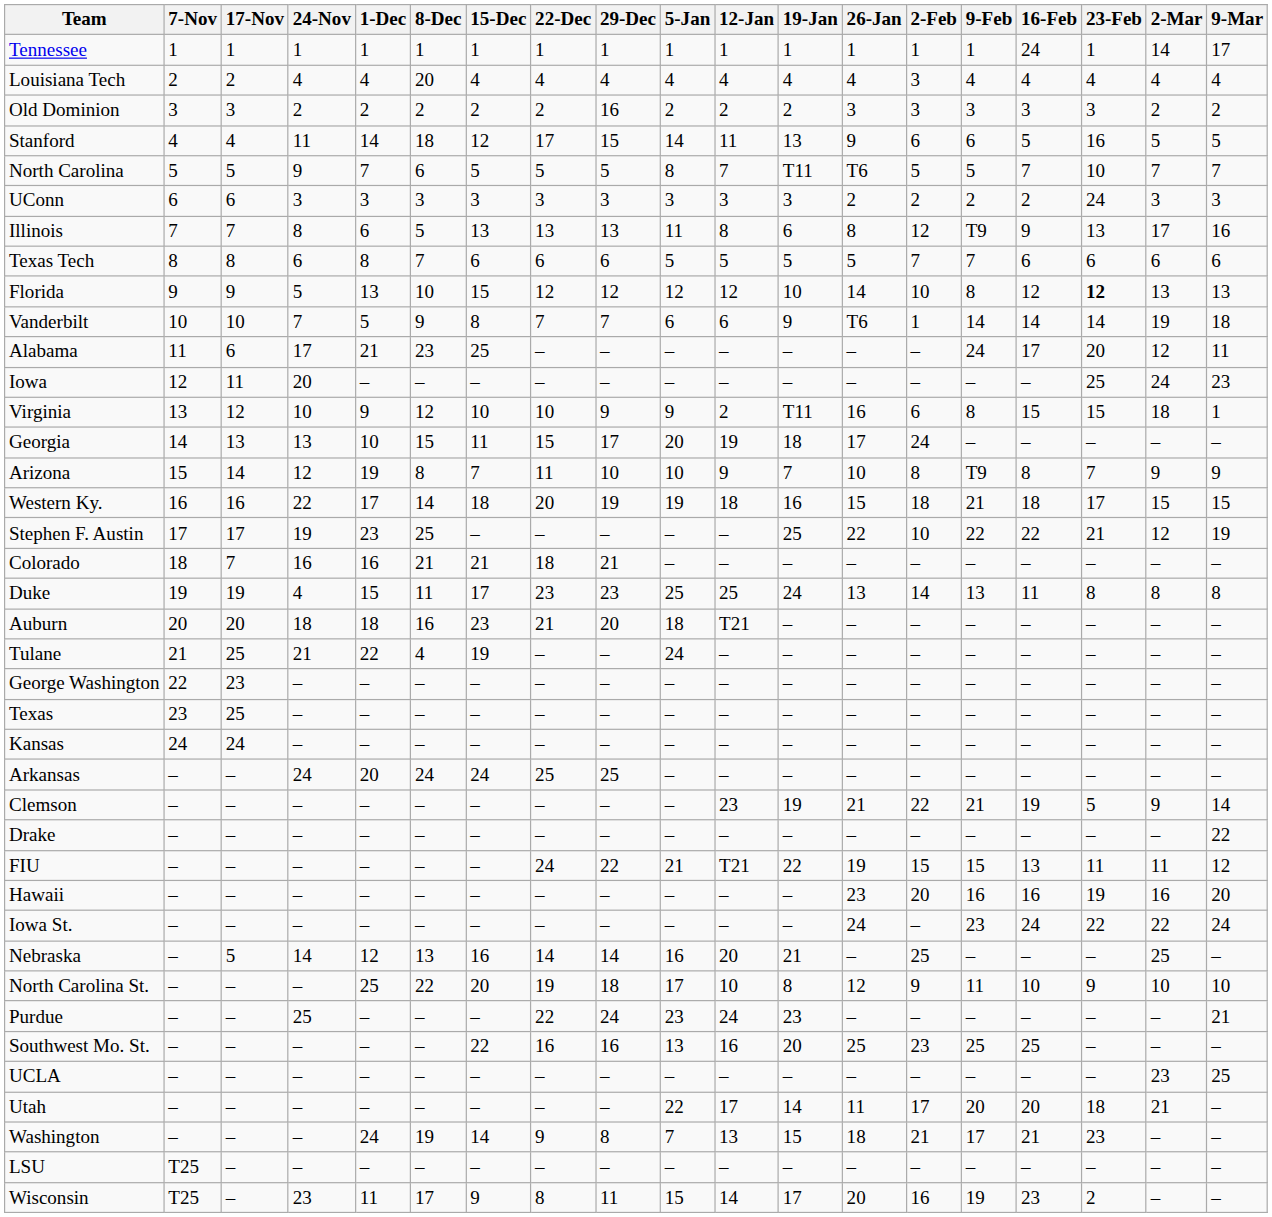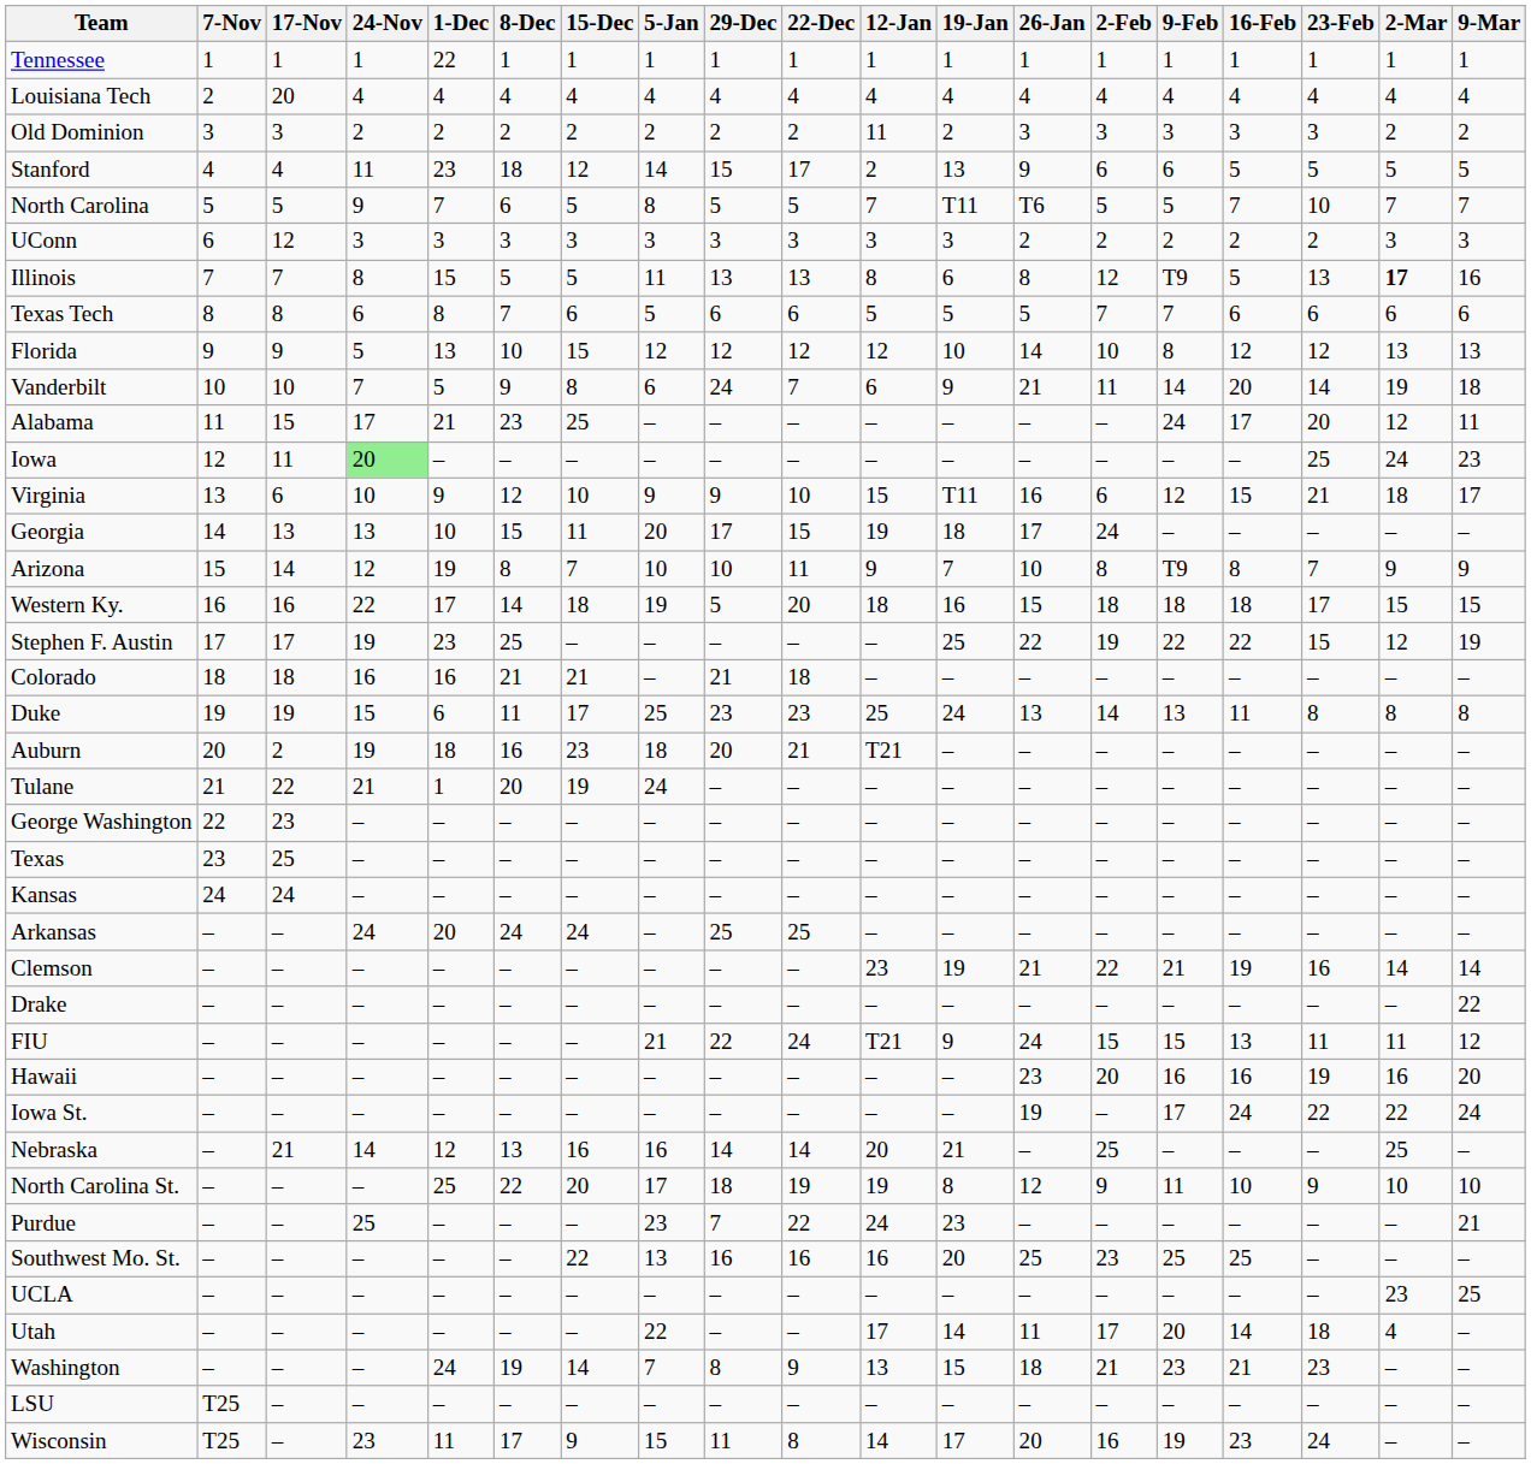 <table class="wikitable sortable">
 <tr>
 <th>Team</th>
 <th>7-Nov</th>
 <th>17-Nov</th>
 <th>24-Nov</th>
 <th>1-Dec</th>
 <th>8-Dec</th>
 <th>15-Dec</th>
+<th>5-Jan</th>
+<th>29-Dec</th>
 <th>22-Dec</th>
-<th>29-Dec</th>
-<th>5-Jan</th>
 <th>12-Jan</th>
 <th>19-Jan</th>
 <th>26-Jan</th>
 <th>2-Feb</th>
 <th>9-Feb</th>
 <th>16-Feb</th>
 <th>23-Feb</th>
 <th>2-Mar</th>
 <th>9-Mar</th>
 </tr>
 <tr>
 <td><a href='#'>Tennessee</a></td>
 <td>1</td>
 <td>1</td>
 <td>1</td>
+<td>22</td>
 <td>1</td>
 <td>1</td>
 <td>1</td>
 <td>1</td>
 <td>1</td>
 <td>1</td>
 <td>1</td>
 <td>1</td>
 <td>1</td>
 <td>1</td>
 <td>1</td>
-<td>24</td>
 <td>1</td>
-<td>14</td>
-<td>17</td>
+<td>1</td>
+<td>1</td>
 </tr>
 <tr>
 <td>Louisiana Tech</td>
 <td>2</td>
-<td>2</td>
-<td>4</td>
-<td>4</td>
 <td>20</td>
 <td>4</td>
 <td>4</td>
 <td>4</td>
 <td>4</td>
 <td>4</td>
 <td>4</td>
 <td>4</td>
-<td>3</td>
+<td>4</td>
+<td>4</td>
+<td>4</td>
+<td>4</td>
 <td>4</td>
 <td>4</td>
 <td>4</td>
 <td>4</td>
 <td>4</td>
 </tr>
 <tr>
 <td>Old Dominion</td>
 <td>3</td>
 <td>3</td>
 <td>2</td>
 <td>2</td>
 <td>2</td>
 <td>2</td>
 <td>2</td>
-<td>16</td>
 <td>2</td>
 <td>2</td>
+<td>11</td>
 <td>2</td>
 <td>3</td>
 <td>3</td>
 <td>3</td>
 <td>3</td>
 <td>3</td>
 <td>2</td>
 <td>2</td>
 </tr>
 <tr>
 <td>Stanford</td>
 <td>4</td>
 <td>4</td>
 <td>11</td>
-<td>14</td>
+<td>23</td>
 <td>18</td>
 <td>12</td>
+<td>14</td>
+<td>15</td>
 <td>17</td>
-<td>15</td>
-<td>14</td>
-<td>11</td>
+<td>2</td>
 <td>13</td>
 <td>9</td>
 <td>6</td>
 <td>6</td>
 <td>5</td>
-<td>16</td>
+<td>5</td>
 <td>5</td>
 <td>5</td>
 </tr>
 <tr>
 <td>North Carolina</td>
 <td>5</td>
 <td>5</td>
 <td>9</td>
 <td>7</td>
 <td>6</td>
 <td>5</td>
+<td>8</td>
 <td>5</td>
 <td>5</td>
-<td>8</td>
 <td>7</td>
 <td data-sort-value=11>T11</td>
 <td data-sort-value=6>T6</td>
 <td>5</td>
 <td>5</td>
 <td>7</td>
 <td>10</td>
 <td>7</td>
 <td>7</td>
 </tr>
 <tr>
 <td>UConn</td>
 <td>6</td>
-<td>6</td>
+<td>12</td>
 <td>3</td>
 <td>3</td>
 <td>3</td>
 <td>3</td>
 <td>3</td>
 <td>3</td>
 <td>3</td>
 <td>3</td>
 <td>3</td>
 <td>2</td>
 <td>2</td>
 <td>2</td>
 <td>2</td>
-<td>24</td>
+<td>2</td>
 <td>3</td>
 <td>3</td>
 </tr>
 <tr>
 <td>Illinois</td>
 <td>7</td>
 <td>7</td>
 <td>8</td>
-<td>6</td>
+<td>15</td>
 <td>5</td>
+<td>5</td>
+<td>11</td>
 <td>13</td>
 <td>13</td>
-<td>13</td>
-<td>11</td>
 <td>8</td>
 <td>6</td>
 <td>8</td>
 <td>12</td>
 <td data-sort-value=9>T9</td>
-<td>9</td>
+<td>5</td>
 <td>13</td>
-<td>17</td>
+<td><strong>17</strong></td>
 <td>16</td>
 </tr>
 <tr>
 <td>Texas Tech</td>
 <td>8</td>
 <td>8</td>
 <td>6</td>
 <td>8</td>
 <td>7</td>
 <td>6</td>
+<td>5</td>
 <td>6</td>
 <td>6</td>
-<td>5</td>
 <td>5</td>
 <td>5</td>
 <td>5</td>
 <td>7</td>
 <td>7</td>
 <td>6</td>
 <td>6</td>
 <td>6</td>
 <td>6</td>
 </tr>
 <tr>
 <td>Florida</td>
 <td>9</td>
 <td>9</td>
 <td>5</td>
 <td>13</td>
 <td>10</td>
 <td>15</td>
 <td>12</td>
 <td>12</td>
 <td>12</td>
 <td>12</td>
 <td>10</td>
 <td>14</td>
 <td>10</td>
 <td>8</td>
 <td>12</td>
-<td><strong>12</strong></td>
+<td>12</td>
 <td>13</td>
 <td>13</td>
 </tr>
 <tr>
 <td>Vanderbilt</td>
 <td>10</td>
 <td>10</td>
 <td>7</td>
 <td>5</td>
 <td>9</td>
 <td>8</td>
-<td>7</td>
+<td>6</td>
+<td>24</td>
 <td>7</td>
 <td>6</td>
-<td>6</td>
 <td>9</td>
-<td data-sort-value=6>T6</td>
-<td>1</td>
+<td>21</td>
+<td>11</td>
 <td>14</td>
-<td>14</td>
+<td>20</td>
 <td>14</td>
 <td>19</td>
 <td>18</td>
 </tr>
 <tr>
 <td>Alabama</td>
 <td>11</td>
-<td>6</td>
+<td>15</td>
 <td>17</td>
 <td>21</td>
 <td>23</td>
 <td>25</td>
 <td data-sort-value=99>–</td>
 <td data-sort-value=99>–</td>
 <td data-sort-value=99>–</td>
 <td data-sort-value=99>–</td>
 <td data-sort-value=99>–</td>
 <td data-sort-value=99>–</td>
 <td data-sort-value=99>–</td>
 <td>24</td>
 <td>17</td>
 <td>20</td>
 <td>12</td>
 <td>11</td>
 </tr>
 <tr>
 <td>Iowa</td>
 <td>12</td>
 <td>11</td>
-<td>20</td>
+<td style="background: lightgreen;">20</td>
 <td data-sort-value=99>–</td>
 <td data-sort-value=99>–</td>
 <td data-sort-value=99>–</td>
 <td data-sort-value=99>–</td>
 <td data-sort-value=99>–</td>
 <td data-sort-value=99>–</td>
 <td data-sort-value=99>–</td>
 <td data-sort-value=99>–</td>
 <td data-sort-value=99>–</td>
 <td data-sort-value=99>–</td>
 <td data-sort-value=99>–</td>
 <td data-sort-value=99>–</td>
 <td>25</td>
 <td>24</td>
 <td>23</td>
 </tr>
 <tr>
 <td>Virginia</td>
 <td>13</td>
-<td>12</td>
+<td>6</td>
 <td>10</td>
 <td>9</td>
 <td>12</td>
 <td>10</td>
-<td>10</td>
 <td>9</td>
 <td>9</td>
-<td>2</td>
+<td>10</td>
+<td>15</td>
 <td data-sort-value=11>T11</td>
 <td>16</td>
 <td>6</td>
-<td>8</td>
+<td>12</td>
 <td>15</td>
-<td>15</td>
+<td>21</td>
 <td>18</td>
-<td>1</td>
+<td>17</td>
 </tr>
 <tr>
 <td>Georgia</td>
 <td>14</td>
 <td>13</td>
 <td>13</td>
 <td>10</td>
 <td>15</td>
 <td>11</td>
+<td>20</td>
+<td>17</td>
 <td>15</td>
-<td>17</td>
-<td>20</td>
 <td>19</td>
 <td>18</td>
 <td>17</td>
 <td>24</td>
 <td data-sort-value=99>–</td>
 <td data-sort-value=99>–</td>
 <td data-sort-value=99>–</td>
 <td data-sort-value=99>–</td>
 <td data-sort-value=99>–</td>
 </tr>
 <tr>
 <td>Arizona</td>
 <td>15</td>
 <td>14</td>
 <td>12</td>
 <td>19</td>
 <td>8</td>
 <td>7</td>
-<td>11</td>
 <td>10</td>
 <td>10</td>
+<td>11</td>
 <td>9</td>
 <td>7</td>
 <td>10</td>
 <td>8</td>
 <td data-sort-value=9>T9</td>
 <td>8</td>
 <td>7</td>
 <td>9</td>
 <td>9</td>
 </tr>
 <tr>
 <td>Western Ky.</td>
 <td>16</td>
 <td>16</td>
 <td>22</td>
 <td>17</td>
 <td>14</td>
 <td>18</td>
+<td>19</td>
+<td>5</td>
 <td>20</td>
-<td>19</td>
-<td>19</td>
 <td>18</td>
 <td>16</td>
 <td>15</td>
 <td>18</td>
-<td>21</td>
+<td>18</td>
 <td>18</td>
 <td>17</td>
 <td>15</td>
 <td>15</td>
 </tr>
 <tr>
 <td>Stephen F. Austin</td>
 <td>17</td>
 <td>17</td>
 <td>19</td>
 <td>23</td>
 <td>25</td>
 <td data-sort-value=99>–</td>
 <td data-sort-value=99>–</td>
 <td data-sort-value=99>–</td>
 <td data-sort-value=99>–</td>
 <td data-sort-value=99>–</td>
 <td>25</td>
 <td>22</td>
-<td>10</td>
+<td>19</td>
 <td>22</td>
 <td>22</td>
-<td>21</td>
+<td>15</td>
 <td>12</td>
 <td>19</td>
 </tr>
 <tr>
 <td>Colorado</td>
 <td>18</td>
-<td>7</td>
+<td>18</td>
 <td>16</td>
 <td>16</td>
 <td>21</td>
 <td>21</td>
+<td data-sort-value=99>–</td>
+<td>21</td>
 <td>18</td>
-<td>21</td>
-<td data-sort-value=99>–</td>
 <td data-sort-value=99>–</td>
 <td data-sort-value=99>–</td>
 <td data-sort-value=99>–</td>
 <td data-sort-value=99>–</td>
 <td data-sort-value=99>–</td>
 <td data-sort-value=99>–</td>
 <td data-sort-value=99>–</td>
 <td data-sort-value=99>–</td>
 <td data-sort-value=99>–</td>
 </tr>
 <tr>
 <td>Duke</td>
 <td>19</td>
 <td>19</td>
-<td>4</td>
 <td>15</td>
+<td>6</td>
 <td>11</td>
 <td>17</td>
+<td>25</td>
 <td>23</td>
 <td>23</td>
-<td>25</td>
 <td>25</td>
 <td>24</td>
 <td>13</td>
 <td>14</td>
 <td>13</td>
 <td>11</td>
 <td>8</td>
 <td>8</td>
 <td>8</td>
 </tr>
 <tr>
 <td>Auburn</td>
 <td>20</td>
-<td>20</td>
-<td>18</td>
+<td>2</td>
+<td>19</td>
 <td>18</td>
 <td>16</td>
 <td>23</td>
+<td>18</td>
+<td>20</td>
 <td>21</td>
-<td>20</td>
-<td>18</td>
 <td data-sort-value=21>T21</td>
 <td data-sort-value=99>–</td>
 <td data-sort-value=99>–</td>
 <td data-sort-value=99>–</td>
 <td data-sort-value=99>–</td>
 <td data-sort-value=99>–</td>
 <td data-sort-value=99>–</td>
 <td data-sort-value=99>–</td>
 <td data-sort-value=99>–</td>
 </tr>
 <tr>
 <td>Tulane</td>
 <td>21</td>
-<td>25</td>
+<td>22</td>
 <td>21</td>
-<td>22</td>
-<td>4</td>
+<td>1</td>
+<td>20</td>
 <td>19</td>
+<td>24</td>
 <td data-sort-value=99>–</td>
 <td data-sort-value=99>–</td>
-<td>24</td>
 <td data-sort-value=99>–</td>
 <td data-sort-value=99>–</td>
 <td data-sort-value=99>–</td>
 <td data-sort-value=99>–</td>
 <td data-sort-value=99>–</td>
 <td data-sort-value=99>–</td>
 <td data-sort-value=99>–</td>
 <td data-sort-value=99>–</td>
 <td data-sort-value=99>–</td>
 </tr>
 <tr>
 <td>George Washington</td>
 <td>22</td>
 <td>23</td>
 <td data-sort-value=99>–</td>
 <td data-sort-value=99>–</td>
 <td data-sort-value=99>–</td>
 <td data-sort-value=99>–</td>
 <td data-sort-value=99>–</td>
 <td data-sort-value=99>–</td>
 <td data-sort-value=99>–</td>
 <td data-sort-value=99>–</td>
 <td data-sort-value=99>–</td>
 <td data-sort-value=99>–</td>
 <td data-sort-value=99>–</td>
 <td data-sort-value=99>–</td>
 <td data-sort-value=99>–</td>
 <td data-sort-value=99>–</td>
 <td data-sort-value=99>–</td>
 <td data-sort-value=99>–</td>
 </tr>
 <tr>
 <td>Texas</td>
 <td>23</td>
 <td>25</td>
 <td data-sort-value=99>–</td>
 <td data-sort-value=99>–</td>
 <td data-sort-value=99>–</td>
 <td data-sort-value=99>–</td>
 <td data-sort-value=99>–</td>
 <td data-sort-value=99>–</td>
 <td data-sort-value=99>–</td>
 <td data-sort-value=99>–</td>
 <td data-sort-value=99>–</td>
 <td data-sort-value=99>–</td>
 <td data-sort-value=99>–</td>
 <td data-sort-value=99>–</td>
 <td data-sort-value=99>–</td>
 <td data-sort-value=99>–</td>
 <td data-sort-value=99>–</td>
 <td data-sort-value=99>–</td>
 </tr>
 <tr>
 <td>Kansas</td>
 <td>24</td>
 <td>24</td>
 <td data-sort-value=99>–</td>
 <td data-sort-value=99>–</td>
 <td data-sort-value=99>–</td>
 <td data-sort-value=99>–</td>
 <td data-sort-value=99>–</td>
 <td data-sort-value=99>–</td>
 <td data-sort-value=99>–</td>
 <td data-sort-value=99>–</td>
 <td data-sort-value=99>–</td>
 <td data-sort-value=99>–</td>
 <td data-sort-value=99>–</td>
 <td data-sort-value=99>–</td>
 <td data-sort-value=99>–</td>
 <td data-sort-value=99>–</td>
 <td data-sort-value=99>–</td>
 <td data-sort-value=99>–</td>
 </tr>
 <tr>
 <td>Arkansas</td>
 <td data-sort-value=99>–</td>
 <td data-sort-value=99>–</td>
 <td>24</td>
 <td>20</td>
 <td>24</td>
 <td>24</td>
+<td data-sort-value=99>–</td>
 <td>25</td>
 <td>25</td>
-<td data-sort-value=99>–</td>
 <td data-sort-value=99>–</td>
 <td data-sort-value=99>–</td>
 <td data-sort-value=99>–</td>
 <td data-sort-value=99>–</td>
 <td data-sort-value=99>–</td>
 <td data-sort-value=99>–</td>
 <td data-sort-value=99>–</td>
 <td data-sort-value=99>–</td>
 <td data-sort-value=99>–</td>
 </tr>
 <tr>
 <td>Clemson</td>
 <td data-sort-value=99>–</td>
 <td data-sort-value=99>–</td>
 <td data-sort-value=99>–</td>
 <td data-sort-value=99>–</td>
 <td data-sort-value=99>–</td>
 <td data-sort-value=99>–</td>
 <td data-sort-value=99>–</td>
 <td data-sort-value=99>–</td>
 <td data-sort-value=99>–</td>
 <td>23</td>
 <td>19</td>
 <td>21</td>
 <td>22</td>
 <td>21</td>
 <td>19</td>
-<td>5</td>
-<td>9</td>
+<td>16</td>
+<td>14</td>
 <td>14</td>
 </tr>
 <tr>
 <td>Drake</td>
 <td data-sort-value=99>–</td>
 <td data-sort-value=99>–</td>
 <td data-sort-value=99>–</td>
 <td data-sort-value=99>–</td>
 <td data-sort-value=99>–</td>
 <td data-sort-value=99>–</td>
 <td data-sort-value=99>–</td>
 <td data-sort-value=99>–</td>
 <td data-sort-value=99>–</td>
 <td data-sort-value=99>–</td>
 <td data-sort-value=99>–</td>
 <td data-sort-value=99>–</td>
 <td data-sort-value=99>–</td>
 <td data-sort-value=99>–</td>
 <td data-sort-value=99>–</td>
 <td data-sort-value=99>–</td>
 <td data-sort-value=99>–</td>
 <td>22</td>
 </tr>
 <tr>
 <td>FIU</td>
 <td data-sort-value=99>–</td>
 <td data-sort-value=99>–</td>
 <td data-sort-value=99>–</td>
 <td data-sort-value=99>–</td>
 <td data-sort-value=99>–</td>
 <td data-sort-value=99>–</td>
+<td>21</td>
+<td>22</td>
 <td>24</td>
-<td>22</td>
-<td>21</td>
 <td data-sort-value=21>T21</td>
-<td>22</td>
-<td>19</td>
+<td>9</td>
+<td>24</td>
 <td>15</td>
 <td>15</td>
 <td>13</td>
 <td>11</td>
 <td>11</td>
 <td>12</td>
 </tr>
 <tr>
 <td>Hawaii</td>
 <td data-sort-value=99>–</td>
 <td data-sort-value=99>–</td>
 <td data-sort-value=99>–</td>
 <td data-sort-value=99>–</td>
 <td data-sort-value=99>–</td>
 <td data-sort-value=99>–</td>
 <td data-sort-value=99>–</td>
 <td data-sort-value=99>–</td>
 <td data-sort-value=99>–</td>
 <td data-sort-value=99>–</td>
 <td data-sort-value=99>–</td>
 <td>23</td>
 <td>20</td>
 <td>16</td>
 <td>16</td>
 <td>19</td>
 <td>16</td>
 <td>20</td>
 </tr>
 <tr>
 <td>Iowa St.</td>
 <td data-sort-value=99>–</td>
 <td data-sort-value=99>–</td>
 <td data-sort-value=99>–</td>
 <td data-sort-value=99>–</td>
 <td data-sort-value=99>–</td>
 <td data-sort-value=99>–</td>
 <td data-sort-value=99>–</td>
 <td data-sort-value=99>–</td>
 <td data-sort-value=99>–</td>
 <td data-sort-value=99>–</td>
 <td data-sort-value=99>–</td>
-<td>24</td>
+<td>19</td>
 <td data-sort-value=99>–</td>
-<td>23</td>
+<td>17</td>
 <td>24</td>
 <td>22</td>
 <td>22</td>
 <td>24</td>
 </tr>
 <tr>
 <td>Nebraska</td>
 <td data-sort-value=99>–</td>
-<td>5</td>
+<td>21</td>
 <td>14</td>
 <td>12</td>
 <td>13</td>
 <td>16</td>
+<td>16</td>
 <td>14</td>
 <td>14</td>
-<td>16</td>
 <td>20</td>
 <td>21</td>
 <td data-sort-value=99>–</td>
 <td>25</td>
 <td data-sort-value=99>–</td>
 <td data-sort-value=99>–</td>
 <td data-sort-value=99>–</td>
 <td>25</td>
 <td data-sort-value=99>–</td>
 </tr>
 <tr>
 <td>North Carolina St.</td>
 <td data-sort-value=99>–</td>
 <td data-sort-value=99>–</td>
 <td data-sort-value=99>–</td>
 <td>25</td>
 <td>22</td>
 <td>20</td>
+<td>17</td>
+<td>18</td>
 <td>19</td>
-<td>18</td>
-<td>17</td>
-<td>10</td>
+<td>19</td>
 <td>8</td>
 <td>12</td>
 <td>9</td>
 <td>11</td>
 <td>10</td>
 <td>9</td>
 <td>10</td>
 <td>10</td>
 </tr>
 <tr>
 <td>Purdue</td>
 <td data-sort-value=99>–</td>
 <td data-sort-value=99>–</td>
 <td>25</td>
 <td data-sort-value=99>–</td>
 <td data-sort-value=99>–</td>
 <td data-sort-value=99>–</td>
+<td>23</td>
+<td>7</td>
 <td>22</td>
-<td>24</td>
-<td>23</td>
 <td>24</td>
 <td>23</td>
 <td data-sort-value=99>–</td>
 <td data-sort-value=99>–</td>
 <td data-sort-value=99>–</td>
 <td data-sort-value=99>–</td>
 <td data-sort-value=99>–</td>
 <td data-sort-value=99>–</td>
 <td>21</td>
 </tr>
 <tr>
 <td>Southwest Mo. St.</td>
 <td data-sort-value=99>–</td>
 <td data-sort-value=99>–</td>
 <td data-sort-value=99>–</td>
 <td data-sort-value=99>–</td>
 <td data-sort-value=99>–</td>
 <td>22</td>
+<td>13</td>
 <td>16</td>
 <td>16</td>
-<td>13</td>
 <td>16</td>
 <td>20</td>
 <td>25</td>
 <td>23</td>
 <td>25</td>
 <td>25</td>
 <td data-sort-value=99>–</td>
 <td data-sort-value=99>–</td>
 <td data-sort-value=99>–</td>
 </tr>
 <tr>
 <td>UCLA</td>
 <td data-sort-value=99>–</td>
 <td data-sort-value=99>–</td>
 <td data-sort-value=99>–</td>
 <td data-sort-value=99>–</td>
 <td data-sort-value=99>–</td>
 <td data-sort-value=99>–</td>
 <td data-sort-value=99>–</td>
 <td data-sort-value=99>–</td>
 <td data-sort-value=99>–</td>
 <td data-sort-value=99>–</td>
 <td data-sort-value=99>–</td>
 <td data-sort-value=99>–</td>
 <td data-sort-value=99>–</td>
 <td data-sort-value=99>–</td>
 <td data-sort-value=99>–</td>
 <td data-sort-value=99>–</td>
 <td>23</td>
 <td>25</td>
 </tr>
 <tr>
 <td>Utah</td>
 <td data-sort-value=99>–</td>
 <td data-sort-value=99>–</td>
 <td data-sort-value=99>–</td>
 <td data-sort-value=99>–</td>
 <td data-sort-value=99>–</td>
 <td data-sort-value=99>–</td>
+<td>22</td>
 <td data-sort-value=99>–</td>
 <td data-sort-value=99>–</td>
-<td>22</td>
 <td>17</td>
 <td>14</td>
 <td>11</td>
 <td>17</td>
 <td>20</td>
-<td>20</td>
+<td>14</td>
 <td>18</td>
-<td>21</td>
+<td>4</td>
 <td data-sort-value=99>–</td>
 </tr>
 <tr>
 <td>Washington</td>
 <td data-sort-value=99>–</td>
 <td data-sort-value=99>–</td>
 <td data-sort-value=99>–</td>
 <td>24</td>
 <td>19</td>
 <td>14</td>
+<td>7</td>
+<td>8</td>
 <td>9</td>
-<td>8</td>
-<td>7</td>
 <td>13</td>
 <td>15</td>
 <td>18</td>
 <td>21</td>
-<td>17</td>
+<td>23</td>
 <td>21</td>
 <td>23</td>
 <td data-sort-value=99>–</td>
 <td data-sort-value=99>–</td>
 </tr>
 <tr>
 <td>LSU</td>
 <td data-sort-value=25>T25</td>
 <td data-sort-value=99>–</td>
 <td data-sort-value=99>–</td>
 <td data-sort-value=99>–</td>
 <td data-sort-value=99>–</td>
 <td data-sort-value=99>–</td>
 <td data-sort-value=99>–</td>
 <td data-sort-value=99>–</td>
 <td data-sort-value=99>–</td>
 <td data-sort-value=99>–</td>
 <td data-sort-value=99>–</td>
 <td data-sort-value=99>–</td>
 <td data-sort-value=99>–</td>
 <td data-sort-value=99>–</td>
 <td data-sort-value=99>–</td>
 <td data-sort-value=99>–</td>
 <td data-sort-value=99>–</td>
 <td data-sort-value=99>–</td>
 </tr>
 <tr>
 <td>Wisconsin</td>
 <td data-sort-value=25>T25</td>
 <td data-sort-value=99>–</td>
 <td>23</td>
 <td>11</td>
 <td>17</td>
 <td>9</td>
+<td>15</td>
+<td>11</td>
 <td>8</td>
-<td>11</td>
-<td>15</td>
 <td>14</td>
 <td>17</td>
 <td>20</td>
 <td>16</td>
 <td>19</td>
 <td>23</td>
-<td>2</td>
+<td>24</td>
 <td data-sort-value=99>–</td>
 <td data-sort-value=99>–</td>
 </tr>
 </table>
